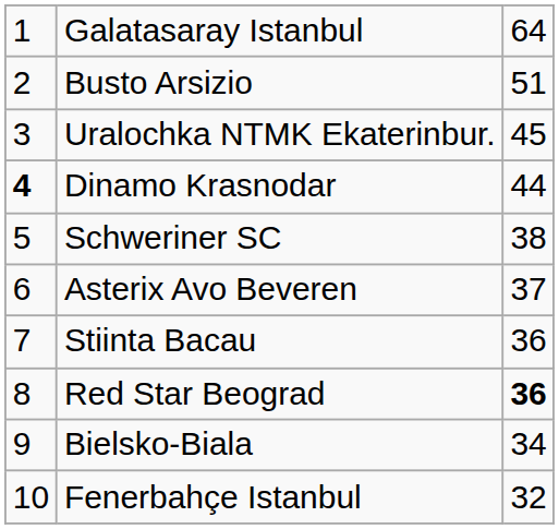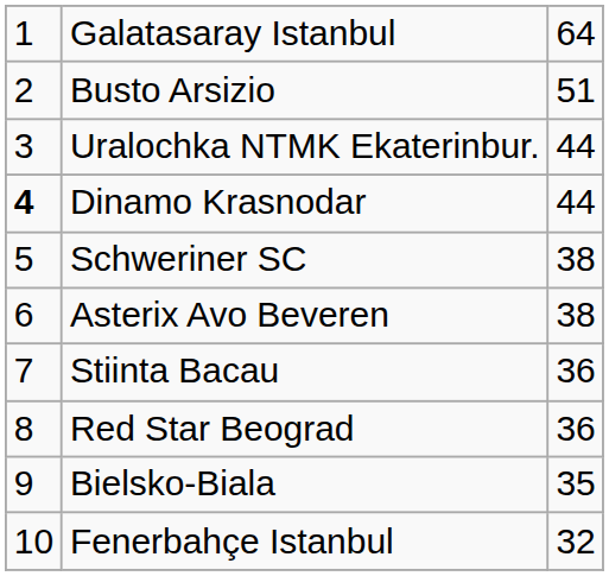 <table class="wikitable">
 <tr>
 <td>1</td>
 <td>Galatasaray Istanbul</td>
 <td>64</td>
 </tr>
 <tr>
 <td>2</td>
 <td>Busto Arsizio</td>
 <td>51</td>
 </tr>
 <tr>
 <td>3</td>
 <td>Uralochka NTMK Ekaterinbur.</td>
-<td>45</td>
+<td>44</td>
 </tr>
 <tr>
 <td><strong>4</strong></td>
 <td>Dinamo Krasnodar</td>
 <td>44</td>
 </tr>
 <tr>
 <td>5</td>
 <td>Schweriner SC</td>
 <td>38</td>
 </tr>
 <tr>
 <td>6</td>
 <td>Asterix Avo Beveren</td>
-<td>37</td>
+<td>38</td>
 </tr>
 <tr>
 <td>7</td>
 <td>Stiinta Bacau</td>
 <td>36</td>
 </tr>
 <tr>
 <td>8</td>
 <td>Red Star Beograd</td>
-<td><strong>36</strong></td>
+<td>36</td>
 </tr>
 <tr>
 <td>9</td>
 <td>Bielsko-Biala</td>
-<td>34</td>
+<td>35</td>
 </tr>
 <tr>
 <td>10</td>
 <td>Fenerbahçe Istanbul</td>
 <td>32</td>
 </tr>
 </table>
